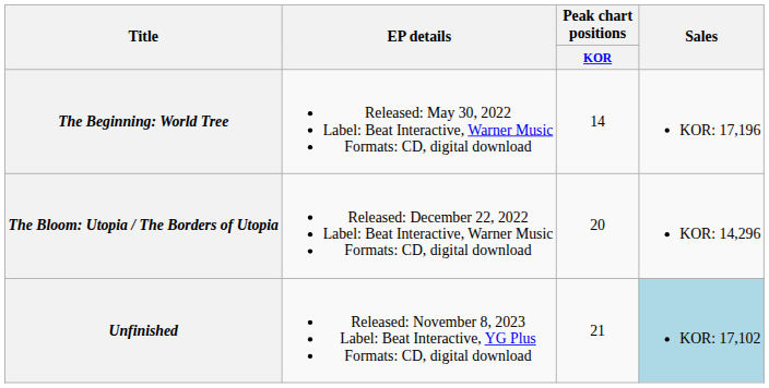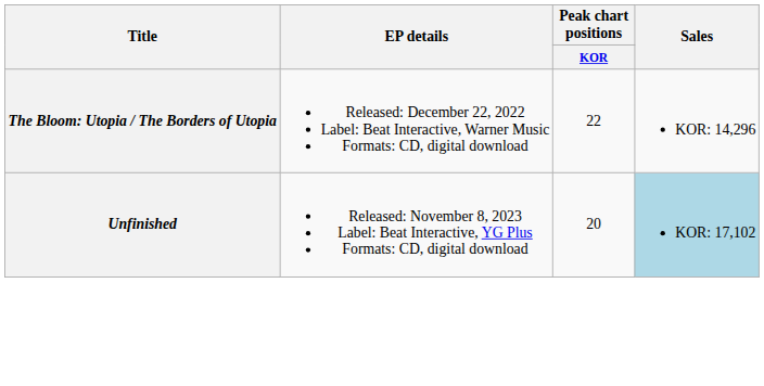 <table class="wikitable plainrowheaders" style="text-align:center;">
 <tr>
 <th scope="col" rowspan="2">Title</th>
 <th scope="col" rowspan="2">EP details</th>
 <th scope="col" colspan="1" style="width:5em;">Peak chart positions</th>
 <th scope="col" rowspan="2">Sales</th>
 </tr>
 <tr>
 <th><small><a href='#'>KOR</a></small><br></th>
 </tr>
 <tr>
-<th scope="row"><em>The Beginning: World Tree</em></th>
-<td><br><ul><li>Released: May 30, 2022</li><li>Label: Beat Interactive, <a href='#'>Warner Music</a></li><li>Formats: CD, digital download</li></ul></td>
-<td>14</td>
-<td><br><ul><li>KOR: 17,196</li></ul></td>
-</tr>
-<tr>
 <th scope="row"><em>The Bloom: Utopia / The Borders of Utopia</em></th>
 <td><br><ul><li>Released: December 22, 2022</li><li>Label: Beat Interactive, Warner Music</li><li>Formats: CD, digital download</li></ul></td>
-<td>20</td>
+<td>22</td>
 <td><br><ul><li>KOR: 14,296</li></ul></td>
 </tr>
 <tr>
 <th scope="row"><em>Unfinished</em></th>
 <td><br><ul><li>Released: November 8, 2023</li><li>Label: Beat Interactive, <a href='#'>YG Plus</a></li><li>Formats: CD, digital download</li></ul></td>
-<td>21</td>
+<td>20</td>
 <td style="background: lightblue;"><br><ul><li>KOR: 17,102</li></ul></td>
 </tr>
 </table>
